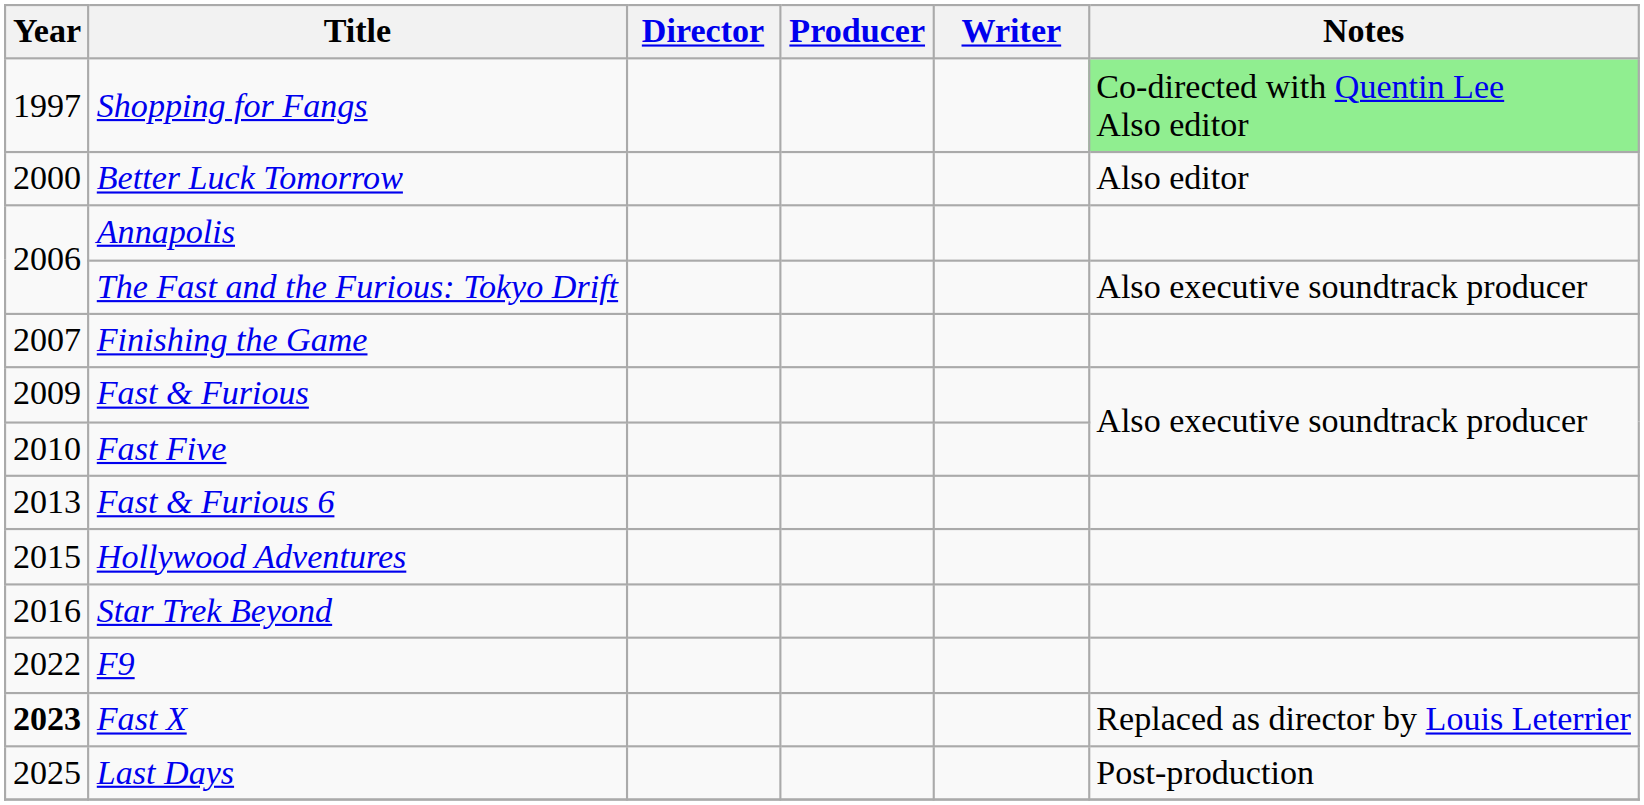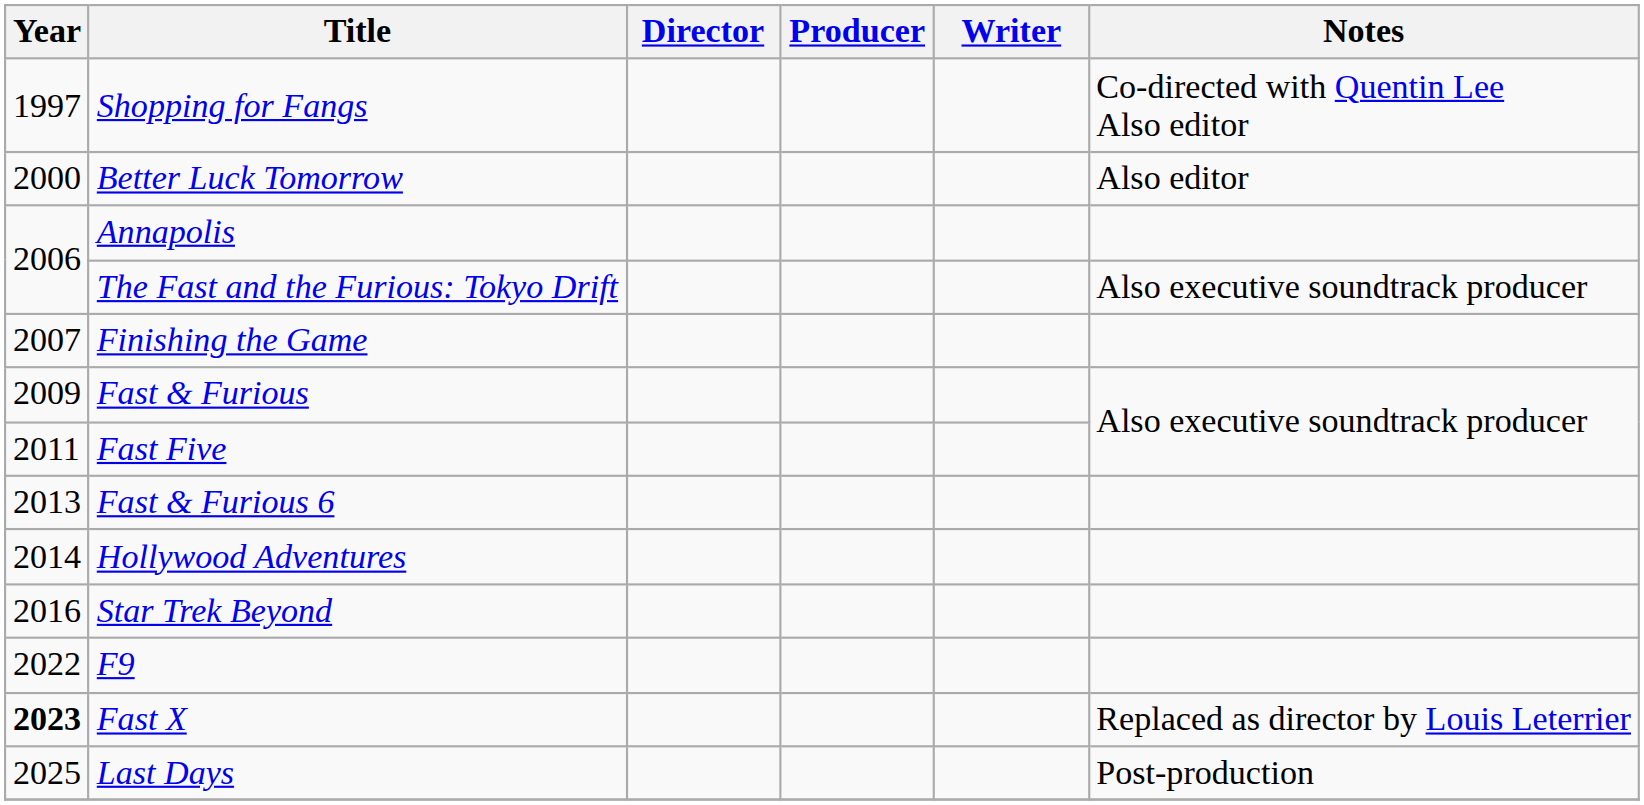 <table class="wikitable">
 <tr>
 <th>Year</th>
 <th>Title</th>
 <th width="65"><a href='#'>Director</a></th>
 <th width="65"><a href='#'>Producer</a></th>
 <th width="65"><a href='#'>Writer</a></th>
 <th>Notes</th>
 </tr>
 <tr>
 <td>1997</td>
 <td><em><a href='#'>Shopping for Fangs</a></em></td>
 <td></td>
 <td></td>
 <td></td>
-<td style="background: lightgreen;">Co-directed with <a href='#'>Quentin Lee</a><br>Also editor</td>
+<td>Co-directed with <a href='#'>Quentin Lee</a><br>Also editor</td>
 </tr>
 <tr>
 <td>2000</td>
 <td><em><a href='#'>Better Luck Tomorrow</a></em></td>
 <td></td>
 <td></td>
 <td></td>
 <td>Also editor</td>
 </tr>
 <tr>
 <td rowspan=2>2006</td>
 <td><em><a href='#'>Annapolis</a></em></td>
 <td></td>
 <td></td>
 <td></td>
 <td></td>
 </tr>
 <tr>
 <td><em><a href='#'>The Fast and the Furious: Tokyo Drift</a></em></td>
 <td></td>
 <td></td>
 <td></td>
 <td>Also executive soundtrack producer</td>
 </tr>
 <tr>
 <td>2007</td>
 <td><em><a href='#'>Finishing the Game</a></em></td>
 <td></td>
 <td></td>
 <td></td>
 <td></td>
 </tr>
 <tr>
 <td>2009</td>
 <td><em><a href='#'>Fast & Furious</a></em></td>
 <td></td>
 <td></td>
 <td></td>
 <td rowspan="2">Also executive soundtrack producer</td>
 </tr>
 <tr>
-<td>2010</td>
+<td>2011</td>
 <td><em><a href='#'>Fast Five</a></em></td>
 <td></td>
 <td></td>
 <td></td>
 </tr>
 <tr>
 <td>2013</td>
 <td><em><a href='#'>Fast & Furious 6</a></em></td>
 <td></td>
 <td></td>
 <td></td>
 <td></td>
 </tr>
 <tr>
-<td>2015</td>
+<td>2014</td>
 <td><em><a href='#'>Hollywood Adventures</a></em></td>
 <td></td>
 <td></td>
 <td></td>
 <td></td>
 </tr>
 <tr>
 <td>2016</td>
 <td><em><a href='#'>Star Trek Beyond</a></em></td>
 <td></td>
 <td></td>
 <td></td>
 <td></td>
 </tr>
 <tr>
 <td>2022</td>
 <td><em><a href='#'>F9</a></em></td>
 <td></td>
 <td></td>
 <td></td>
 <td></td>
 </tr>
 <tr>
 <td><strong>2023</strong></td>
 <td><em><a href='#'>Fast X</a></em></td>
 <td></td>
 <td></td>
 <td></td>
 <td>Replaced as director by <a href='#'>Louis Leterrier</a></td>
 </tr>
 <tr>
 <td>2025</td>
 <td><em><a href='#'>Last Days</a></em></td>
 <td></td>
 <td></td>
 <td></td>
 <td>Post-production</td>
 </tr>
 <tr>
 </tr>
 </table>
